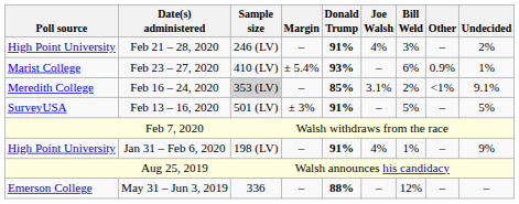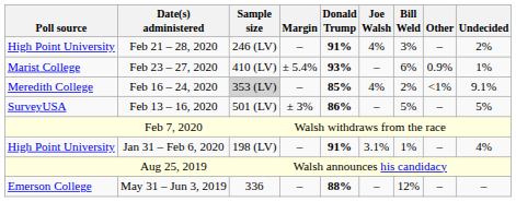 <table class="wikitable" style="font-size:90%;text-align:center;">
 <tr valign=bottom style="font-size:90%;">
 <th>Poll source</th>
 <th>Date(s)<br>administered</th>
 <th>Sample<br>size</th>
 <th>Margin<br></th>
 <th>Donald<br>Trump</th>
 <th>Joe<br>Walsh</th>
 <th>Bill<br>Weld</th>
 <th>Other</th>
 <th>Undecided</th>
 </tr>
 <tr>
 <td style="text-align:left;"><a href='#'>High Point University</a></td>
 <td>Feb 21 – 28, 2020</td>
 <td>246 (LV)</td>
 <td>–</td>
 <td><strong>91%</strong></td>
 <td>4%</td>
 <td>3%</td>
 <td>–</td>
 <td>2%</td>
 </tr>
 <tr>
 <td style="text-align:left;"><a href='#'>Marist College</a></td>
 <td>Feb 23 – 27, 2020</td>
 <td>410 (LV)</td>
 <td>± 5.4%</td>
 <td><strong>93%</strong></td>
 <td>–</td>
 <td>6%</td>
 <td>0.9%</td>
 <td>1%</td>
 </tr>
 <tr>
 <td style="text-align:left;"><a href='#'>Meredith College</a></td>
 <td>Feb 16 – 24, 2020</td>
 <td style="background: lightgrey;">353 (LV)</td>
 <td>–</td>
 <td><strong>85%</strong></td>
-<td>3.1%</td>
+<td>4%</td>
 <td>2%</td>
 <td><1%</td>
 <td>9.1%</td>
 </tr>
 <tr>
 <td style="text-align:left;"><a href='#'>SurveyUSA</a></td>
 <td>Feb 13 – 16, 2020</td>
 <td>501 (LV)</td>
 <td>± 3%</td>
-<td><strong>91%</strong></td>
+<td><strong>86%</strong></td>
 <td>–</td>
 <td>5%</td>
 <td>–</td>
 <td>5%</td>
 </tr>
 <tr style="background:lightyellow;">
 <td style="border-right-style:hidden;"></td>
 <td style="border-right-style:hidden;">Feb 7, 2020</td>
 <td colspan="20">Walsh withdraws from the race</td>
 </tr>
 <tr>
 <td style="text-align:left;"><a href='#'>High Point University</a></td>
 <td>Jan 31 – Feb 6, 2020</td>
 <td>198 (LV)</td>
 <td>–</td>
 <td><strong>91%</strong></td>
-<td>4%</td>
+<td>3.1%</td>
 <td>1%</td>
 <td>–</td>
-<td>9%</td>
+<td>4%</td>
 </tr>
 <tr style="background:lightyellow;">
 <td style="border-right-style:hidden;"></td>
 <td style="border-right-style:hidden;">Aug 25, 2019</td>
 <td colspan="20">Walsh announces <a href='#'>his candidacy</a></td>
 </tr>
 <tr>
 <td style="text-align:left;"><a href='#'>Emerson College</a></td>
 <td>May 31 – Jun 3, 2019</td>
 <td>336</td>
 <td>–</td>
 <td><strong>88%</strong></td>
 <td>–</td>
 <td>12%</td>
 <td>–</td>
 <td>–</td>
 </tr>
 </table>
